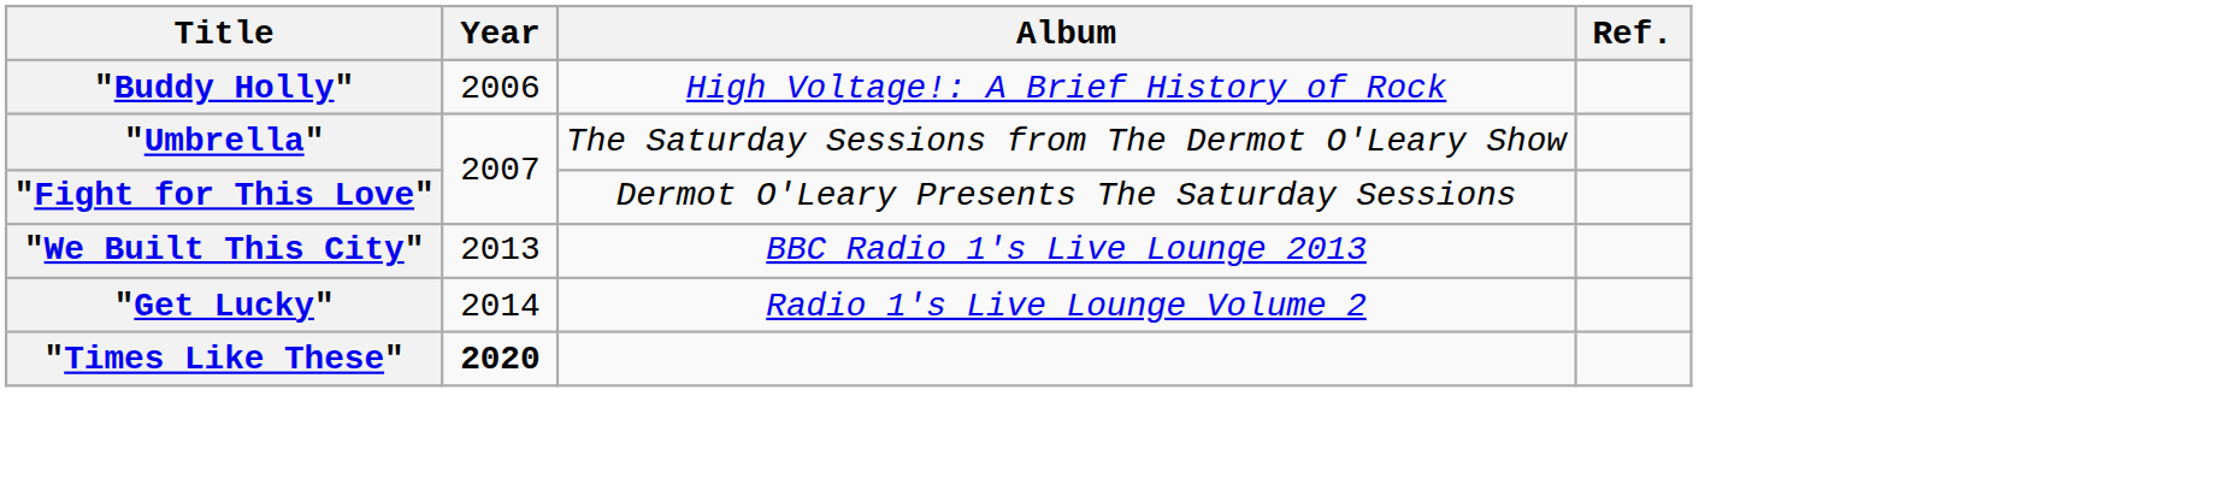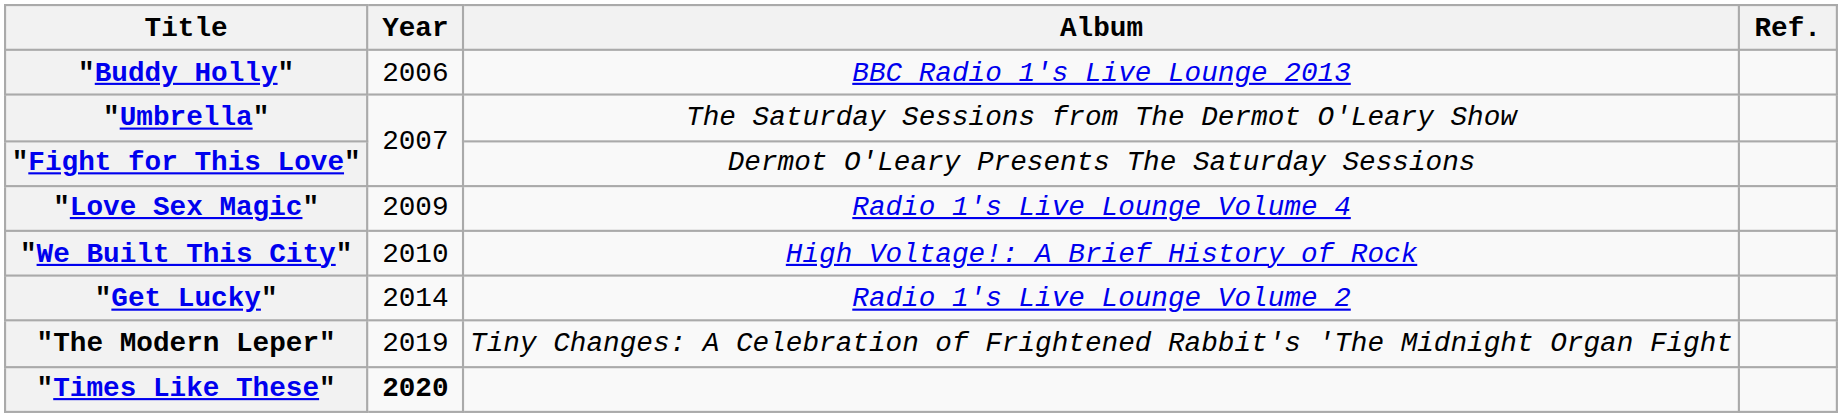 <table class="wikitable plainrowheaders" style="text-align:center;">
 <tr>
 <th scope="col">Title</th>
 <th scope="col" style="width:3em;">Year</th>
 <th scope="col">Album</th>
 <th scope="col" style="width:3em;">Ref.</th>
 </tr>
 <tr>
 <th scope="row">"<a href='#'>Buddy Holly</a>" </th>
 <td>2006</td>
-<td><em><a href='#'>High Voltage!: A Brief History of Rock</a></em></td>
+<td><em><a href='#'>BBC Radio 1's Live Lounge 2013</a></em></td>
 <td></td>
 </tr>
 <tr>
 <th scope="row">"<a href='#'>Umbrella</a>" </th>
 <td rowspan="2">2007</td>
 <td><em>The Saturday Sessions from The Dermot O'Leary Show</em></td>
 <td></td>
 </tr>
 <tr>
 <th scope="row">"<a href='#'>Fight for This Love</a>" </th>
 <td><em>Dermot O'Leary Presents The Saturday Sessions</em></td>
 <td></td>
 </tr>
 <tr>
+<th scope="row">"<a href='#'>Love Sex Magic</a>" </th>
+<td>2009</td>
+<td><em><a href='#'>Radio 1's Live Lounge Volume 4</a></em></td>
+<td></td>
+</tr>
+<tr>
 <th scope="row">"<a href='#'>We Built This City</a>" </th>
-<td>2013</td>
-<td><em><a href='#'>BBC Radio 1's Live Lounge 2013</a></em></td>
+<td>2010</td>
+<td><em><a href='#'>High Voltage!: A Brief History of Rock</a></em></td>
 <td></td>
 </tr>
 <tr>
 <th scope="row">"<a href='#'>Get Lucky</a>" </th>
 <td>2014</td>
 <td><em><a href='#'>Radio 1's Live Lounge Volume 2</a></em></td>
 <td></td>
 </tr>
 <tr>
+<th scope="row">"The Modern Leper" </th>
+<td>2019</td>
+<td><em>Tiny Changes: A Celebration of Frightened Rabbit's 'The Midnight Organ Fight<strong></td>
+<td></td>
+</tr>
+<tr>
 <th scope="row">"<a href='#'>Times Like These</a>" </th>
 <td><strong>2020</strong></td>
 <td></td>
 <td></td>
 </tr>
 </table>
